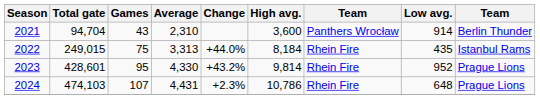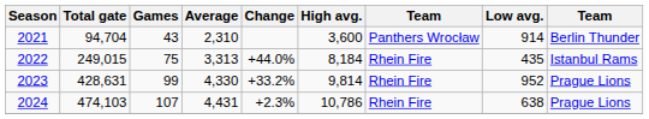 <table class="wikitable sortable">
 <tr>
 <th>Season</th>
 <th>Total gate</th>
 <th>Games</th>
 <th>Average</th>
 <th>Change</th>
 <th>High avg.</th>
 <th>Team</th>
 <th>Low avg.</th>
 <th>Team</th>
 </tr>
 <tr>
 <td align=center><a href='#'>2021</a></td>
 <td align=right>94,704</td>
 <td align=right>43</td>
 <td align=right>2,310</td>
 <td align=right></td>
 <td align=right>3,600</td>
 <td><a href='#'>Panthers Wrocław</a></td>
 <td align=right>914</td>
 <td><a href='#'>Berlin Thunder</a></td>
 </tr>
 <tr>
 <td align=center><a href='#'>2022</a></td>
 <td align=right>249,015</td>
 <td align=right>75</td>
 <td align=right>3,313</td>
 <td align=right>+44.0%</td>
 <td align=right>8,184</td>
 <td><a href='#'>Rhein Fire</a></td>
 <td align=right>435</td>
 <td><a href='#'>Istanbul Rams</a></td>
 </tr>
 <tr>
 <td align=center><a href='#'>2023</a></td>
-<td align=right>428,601</td>
-<td align=right>95</td>
+<td align=right>428,631</td>
+<td align=right>99</td>
 <td align=right>4,330</td>
-<td align=right>+43.2%</td>
+<td align=right>+33.2%</td>
 <td align=right>9,814</td>
 <td><a href='#'>Rhein Fire</a></td>
 <td align=right>952</td>
 <td><a href='#'>Prague Lions</a></td>
 </tr>
 <tr>
 <td align=center><a href='#'>2024</a></td>
 <td align=right>474,103</td>
 <td align=right>107</td>
 <td align=right>4,431</td>
 <td align=right>+2.3%</td>
 <td align=right>10,786</td>
 <td><a href='#'>Rhein Fire</a></td>
-<td align=right>648</td>
+<td align=right>638</td>
 <td><a href='#'>Prague Lions</a></td>
 </tr>
 <tr>
 </tr>
 </table>
